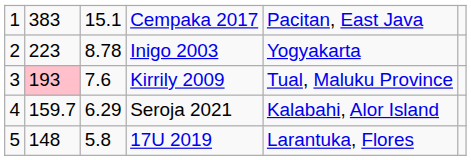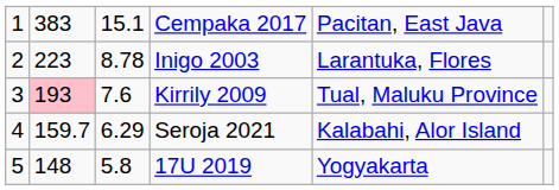 <table class="wikitable" align=right>
 <tr>
 <td>1</td>
 <td>383</td>
 <td>15.1</td>
 <td><a href='#'>Cempaka 2017</a></td>
 <td><a href='#'>Pacitan</a>, <a href='#'>East Java</a></td>
 <td></td>
 </tr>
 <tr>
 <td>2</td>
 <td>223</td>
 <td>8.78</td>
 <td><a href='#'>Inigo 2003</a></td>
-<td><a href='#'>Yogyakarta</a></td>
+<td><a href='#'>Larantuka</a>, <a href='#'>Flores</a></td>
 <td></td>
 </tr>
 <tr>
 <td>3</td>
 <td style="background: pink;">193</td>
 <td>7.6</td>
 <td><a href='#'>Kirrily 2009</a></td>
 <td><a href='#'>Tual</a>, <a href='#'>Maluku Province</a></td>
 <td></td>
 </tr>
 <tr>
 <td>4</td>
 <td>159.7</td>
 <td>6.29</td>
 <td>Seroja 2021</td>
 <td><a href='#'>Kalabahi</a>, <a href='#'>Alor Island</a></td>
 <td></td>
 </tr>
 <tr>
 <td>5</td>
 <td>148</td>
 <td>5.8</td>
 <td><a href='#'>17U 2019</a></td>
-<td><a href='#'>Larantuka</a>, <a href='#'>Flores</a></td>
+<td><a href='#'>Yogyakarta</a></td>
 <td></td>
 </tr>
 </table>
